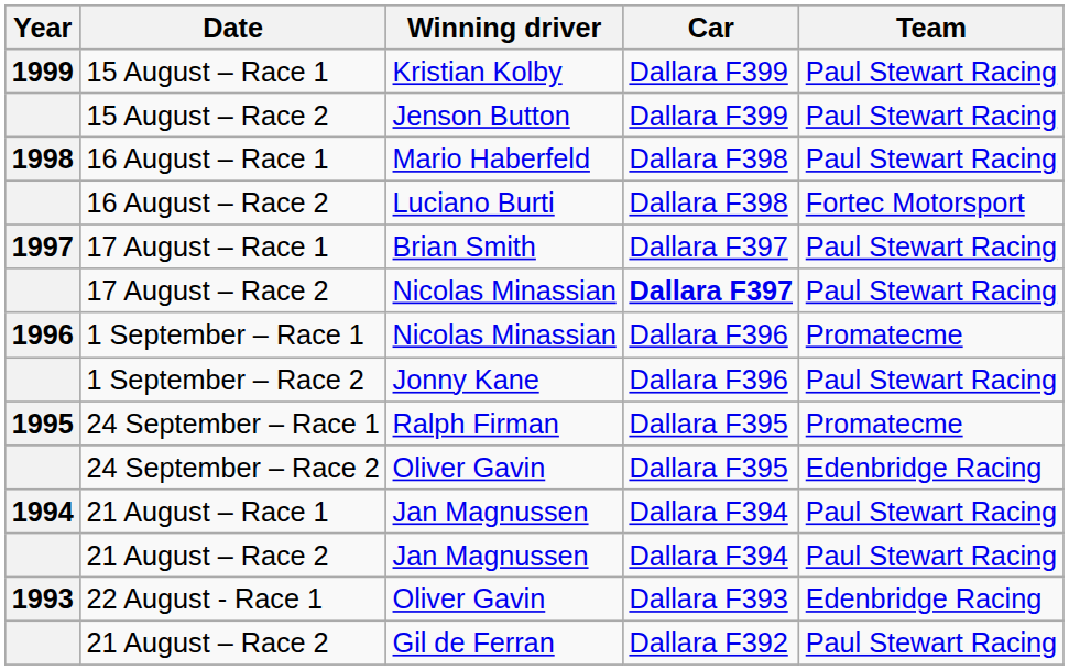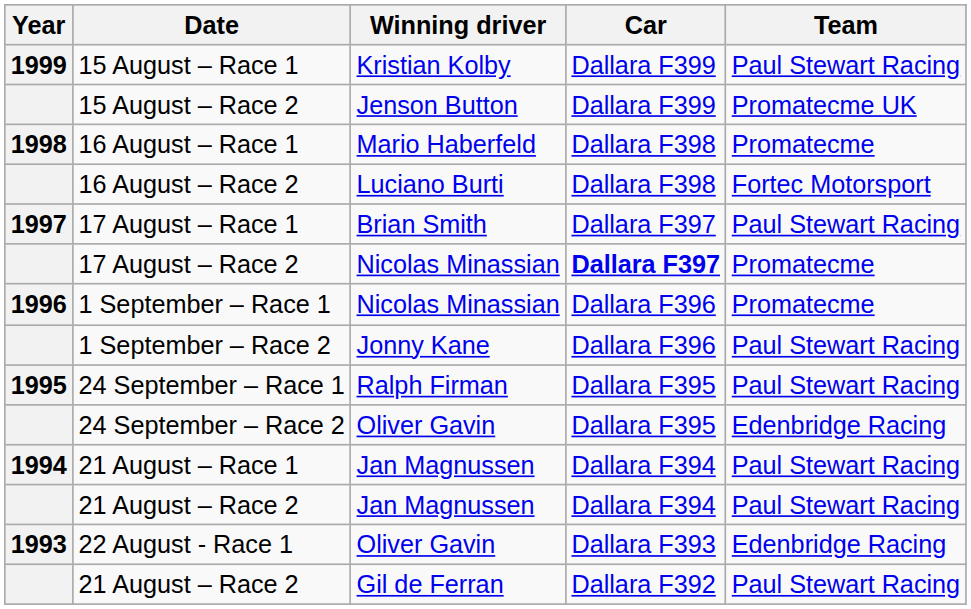 <table class="wikitable" style="font-size:95%">
 <tr>
 <th>Year</th>
 <th>Date</th>
 <th>Winning driver</th>
 <th>Car</th>
 <th>Team</th>
 </tr>
 <tr>
 <th>1999</th>
 <td>15 August – Race 1</td>
 <td> <a href='#'>Kristian Kolby</a></td>
 <td><a href='#'>Dallara F399</a></td>
 <td><a href='#'>Paul Stewart Racing</a></td>
 </tr>
 <tr>
 <th></th>
 <td>15 August – Race 2</td>
 <td> <a href='#'>Jenson Button</a></td>
 <td><a href='#'>Dallara F399</a></td>
-<td><a href='#'>Paul Stewart Racing</a></td>
+<td><a href='#'>Promatecme UK</a></td>
 </tr>
 <tr>
 <th>1998</th>
 <td>16 August – Race 1</td>
 <td> <a href='#'>Mario Haberfeld</a></td>
 <td><a href='#'>Dallara F398</a></td>
-<td><a href='#'>Paul Stewart Racing</a></td>
+<td><a href='#'>Promatecme</a></td>
 </tr>
 <tr>
 <th></th>
 <td>16 August – Race 2</td>
 <td> <a href='#'>Luciano Burti</a></td>
 <td><a href='#'>Dallara F398</a></td>
 <td><a href='#'>Fortec Motorsport</a></td>
 </tr>
 <tr>
 <th>1997</th>
 <td>17 August – Race 1</td>
 <td> <a href='#'>Brian Smith</a></td>
 <td><a href='#'>Dallara F397</a></td>
 <td><a href='#'>Paul Stewart Racing</a></td>
 </tr>
 <tr>
 <th></th>
 <td>17 August – Race 2</td>
 <td> <a href='#'>Nicolas Minassian</a></td>
 <td><strong><a href='#'>Dallara F397</a></strong></td>
-<td><a href='#'>Paul Stewart Racing</a></td>
+<td><a href='#'>Promatecme</a></td>
 </tr>
 <tr>
 <th>1996</th>
 <td>1 September – Race 1</td>
 <td> <a href='#'>Nicolas Minassian</a></td>
 <td><a href='#'>Dallara F396</a></td>
 <td><a href='#'>Promatecme</a></td>
 </tr>
 <tr>
 <th></th>
 <td>1 September – Race 2</td>
 <td> <a href='#'>Jonny Kane</a></td>
 <td><a href='#'>Dallara F396</a></td>
 <td><a href='#'>Paul Stewart Racing</a></td>
 </tr>
 <tr>
 <th>1995</th>
 <td>24 September – Race 1</td>
 <td> <a href='#'>Ralph Firman</a></td>
 <td><a href='#'>Dallara F395</a></td>
-<td><a href='#'>Promatecme</a></td>
+<td><a href='#'>Paul Stewart Racing</a></td>
 </tr>
 <tr>
 <th></th>
 <td>24 September – Race 2</td>
 <td> <a href='#'>Oliver Gavin</a></td>
 <td><a href='#'>Dallara F395</a></td>
 <td><a href='#'>Edenbridge Racing</a></td>
 </tr>
 <tr>
 <th>1994</th>
 <td>21 August – Race 1</td>
 <td> <a href='#'>Jan Magnussen</a></td>
 <td><a href='#'>Dallara F394</a></td>
 <td><a href='#'>Paul Stewart Racing</a></td>
 </tr>
 <tr>
 <th></th>
 <td>21 August – Race 2</td>
 <td> <a href='#'>Jan Magnussen</a></td>
 <td><a href='#'>Dallara F394</a></td>
 <td><a href='#'>Paul Stewart Racing</a></td>
 </tr>
 <tr>
 <th>1993</th>
 <td>22 August - Race 1</td>
 <td> <a href='#'>Oliver Gavin</a></td>
 <td><a href='#'>Dallara F393</a></td>
 <td><a href='#'>Edenbridge Racing</a></td>
 </tr>
 <tr>
 <th></th>
 <td>21 August – Race 2</td>
 <td> <a href='#'>Gil de Ferran</a></td>
 <td><a href='#'>Dallara F392</a></td>
 <td><a href='#'>Paul Stewart Racing</a></td>
 </tr>
 </table>
